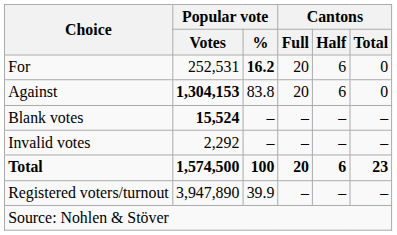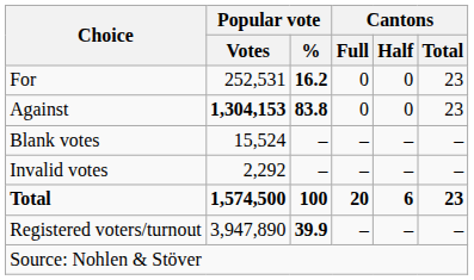 <table class=wikitable style=text-align:right>
 <tr>
 <th rowspan=2>Choice</th>
 <th colspan=2>Popular vote</th>
 <th colspan=3>Cantons</th>
 </tr>
 <tr>
 <th>Votes</th>
 <th>%</th>
 <th>Full</th>
 <th>Half</th>
 <th>Total</th>
 </tr>
 <tr>
 <td align=left>For</td>
 <td>252,531</td>
 <td><strong>16.2</strong></td>
-<td>20</td>
-<td>6</td>
 <td>0</td>
+<td>0</td>
+<td>23</td>
 </tr>
 <tr>
 <td align=left>Against</td>
 <td><strong>1,304,153</strong></td>
-<td>83.8</td>
-<td>20</td>
-<td>6</td>
+<td><strong>83.8</strong></td>
 <td>0</td>
+<td>0</td>
+<td>23</td>
 </tr>
 <tr>
 <td align=left>Blank votes</td>
-<td><strong>15,524</strong></td>
+<td>15,524</td>
 <td>–</td>
 <td>–</td>
 <td>–</td>
 <td>–</td>
 </tr>
 <tr>
 <td align=left>Invalid votes</td>
 <td>2,292</td>
 <td>–</td>
 <td>–</td>
 <td>–</td>
 <td>–</td>
 </tr>
 <tr>
 <td align=left><strong>Total</strong></td>
 <td><strong>1,574,500</strong></td>
 <td><strong>100</strong></td>
 <td><strong>20</strong></td>
 <td><strong>6</strong></td>
 <td><strong>23</strong></td>
 </tr>
 <tr>
 <td align=left>Registered voters/turnout</td>
 <td>3,947,890</td>
-<td>39.9</td>
+<td><strong>39.9</strong></td>
 <td>–</td>
 <td>–</td>
 <td>–</td>
 </tr>
 <tr>
 <td align=left colspan=11>Source: Nohlen & Stöver</td>
 </tr>
 </table>
